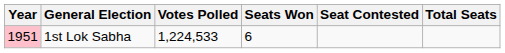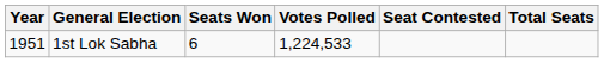 <table class="wikitable">
 <tr>
 <th>Year</th>
 <th>General Election</th>
+<th>Seats Won</th>
 <th>Votes Polled</th>
-<th>Seats Won</th>
 <th>Seat Contested</th>
 <th>Total Seats</th>
 </tr>
 <tr>
-<td style="background: pink;">1951</td>
+<td>1951</td>
 <td>1st Lok Sabha</td>
+<td>6</td>
 <td>1,224,533</td>
-<td>6</td>
 <td></td>
 <td></td>
 </tr>
 </table>
